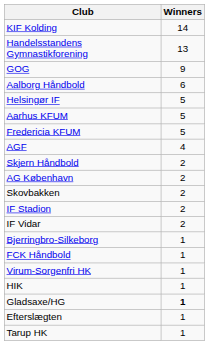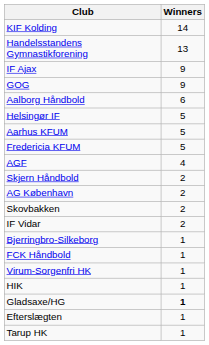 <table class="wikitable">
 <tr>
 <th width="250px">Club</th>
 <th width="3px">Winners</th>
 </tr>
 <tr>
 <td><a href='#'>KIF Kolding</a></td>
 <td align="center">14</td>
 </tr>
 <tr>
 <td><a href='#'>Handelsstandens Gymnastikforening</a></td>
 <td align="center">13</td>
+</tr>
+<tr>
+<td><a href='#'>IF Ajax</a></td>
+<td align="center">9</td>
 </tr>
 <tr>
 <td><a href='#'>GOG</a></td>
 <td align="center">9</td>
 </tr>
 <tr>
 <td><a href='#'>Aalborg Håndbold</a></td>
 <td align="center">6</td>
 </tr>
 <tr>
 <td><a href='#'>Helsingør IF</a></td>
 <td align="center">5</td>
 </tr>
 <tr>
 <td><a href='#'>Aarhus KFUM</a></td>
 <td align="center">5</td>
 </tr>
 <tr>
 <td><a href='#'>Fredericia KFUM</a></td>
 <td align="center">5</td>
 </tr>
 <tr>
 <td><a href='#'>AGF</a></td>
 <td align="center">4</td>
 </tr>
 <tr>
 <td><a href='#'>Skjern Håndbold</a></td>
 <td align="center">2</td>
 </tr>
 <tr>
 <td><a href='#'>AG København</a></td>
 <td align="center">2</td>
 </tr>
 <tr>
 <td>Skovbakken</td>
 <td align="center">2</td>
 </tr>
 <tr>
-<td><a href='#'>IF Stadion</a></td>
-<td align="center">2</td>
-</tr>
-<tr>
 <td>IF Vidar</td>
 <td align="center">2</td>
 </tr>
 <tr>
 <td><a href='#'>Bjerringbro-Silkeborg</a></td>
 <td align="center">1</td>
 </tr>
 <tr>
 <td><a href='#'>FCK Håndbold</a></td>
 <td align="center">1</td>
 </tr>
 <tr>
 <td><a href='#'>Virum-Sorgenfri HK</a></td>
 <td align="center">1</td>
 </tr>
 <tr>
 <td>HIK</td>
 <td align="center">1</td>
 </tr>
 <tr>
 <td>Gladsaxe/HG</td>
 <td align="center"><strong>1</strong></td>
 </tr>
 <tr>
 <td>Efterslægten</td>
 <td align="center">1</td>
 </tr>
 <tr>
 <td>Tarup HK</td>
 <td align="center">1</td>
 </tr>
 </table>
